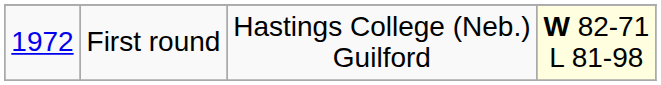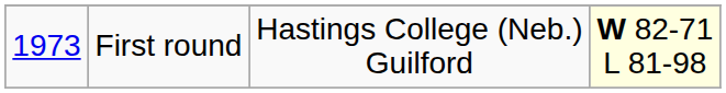 <table class="wikitable">
 <tr>
 </tr>
 <tr style="text-align:center;">
-<td><a href='#'>1972</a></td>
+<td><a href='#'>1973</a></td>
 <td>First round</td>
 <td>Hastings College (Neb.)<br> Guilford</td>
 <td style="background: lightyellow;"><strong>W</strong> 82-71 <br> L 81-98</td>
 </tr>
 </table>
